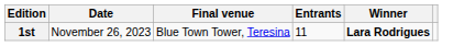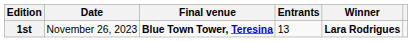 <table class="wikitable defaultcenter col2left col3left col5left" style="font-size:95%;">
 <tr>
 <th>Edition</th>
 <th>Date</th>
 <th>Final venue</th>
 <th>Entrants</th>
 <th>Winner</th>
 <th></th>
 </tr>
 <tr>
 <th rowspan=2>1st</th>
 <td>November 26, 2023</td>
-<td>Blue Town Tower, <a href='#'>Teresina</a></td>
-<td>11</td>
+<td><strong>Blue Town Tower, <a href='#'>Teresina</a></strong></td>
+<td>13</td>
 <td><strong>Lara Rodrigues</strong></td>
 <td></td>
 </tr>
 </table>
